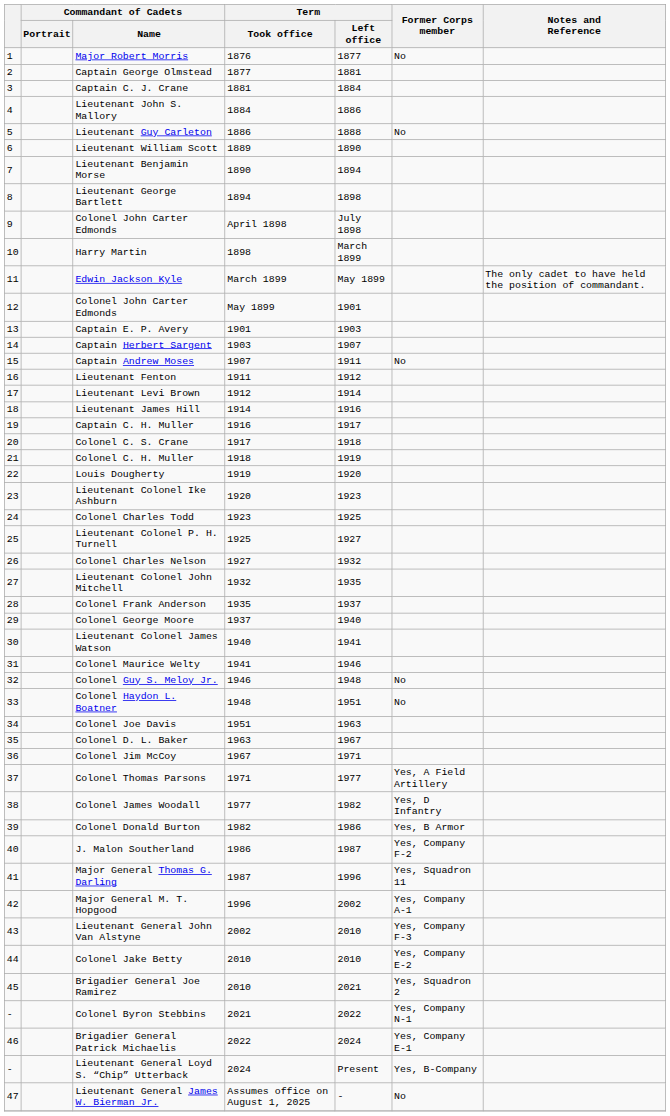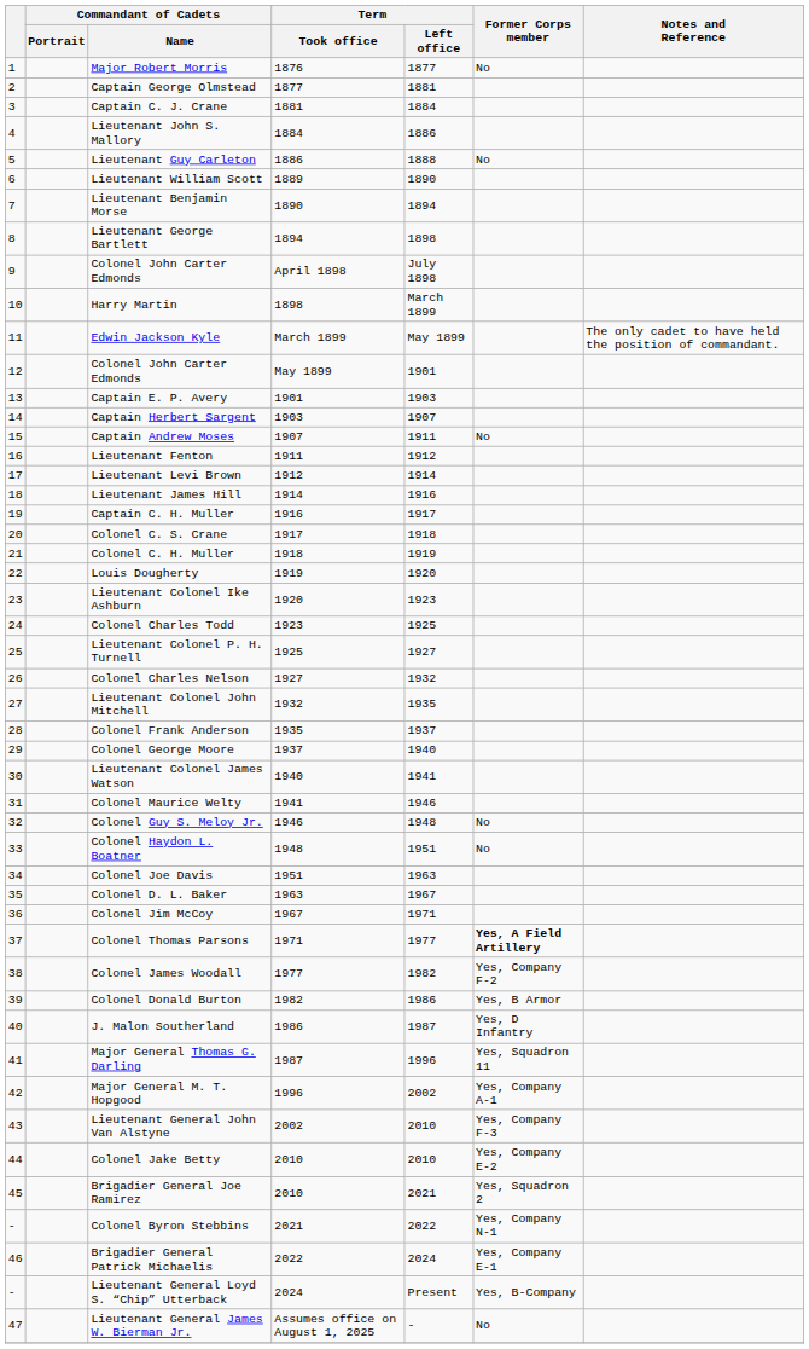 <table class="wikitable sortable">
 <tr>
 <th rowspan="2"></th>
 <th colspan="2">Commandant of Cadets</th>
 <th colspan="2">Term</th>
 <th rowspan="2">Former Corps member</th>
 <th rowspan="2">Notes and<br>Reference</th>
 </tr>
 <tr>
 <th>Portrait</th>
 <th>Name</th>
 <th>Took office</th>
 <th>Left office</th>
 </tr>
 <tr>
 <td>1</td>
 <td></td>
 <td><a href='#'>Major Robert Morris</a></td>
 <td>1876</td>
 <td>1877</td>
 <td>No</td>
 <td></td>
 </tr>
 <tr>
 <td>2</td>
 <td></td>
 <td>Captain George Olmstead</td>
 <td>1877</td>
 <td>1881</td>
 <td></td>
 <td></td>
 </tr>
 <tr>
 <td>3</td>
 <td></td>
 <td>Captain C. J. Crane</td>
 <td>1881</td>
 <td>1884</td>
 <td></td>
 <td></td>
 </tr>
 <tr>
 <td>4</td>
 <td></td>
 <td>Lieutenant John S. Mallory</td>
 <td>1884</td>
 <td>1886</td>
 <td></td>
 <td></td>
 </tr>
 <tr>
 <td>5</td>
 <td></td>
 <td>Lieutenant <a href='#'>Guy Carleton</a></td>
 <td>1886</td>
 <td>1888</td>
 <td>No</td>
 <td></td>
 </tr>
 <tr>
 <td>6</td>
 <td></td>
 <td>Lieutenant William Scott</td>
 <td>1889</td>
 <td>1890</td>
 <td></td>
 <td></td>
 </tr>
 <tr>
 <td>7</td>
 <td></td>
 <td>Lieutenant Benjamin Morse</td>
 <td>1890</td>
 <td>1894</td>
 <td></td>
 <td></td>
 </tr>
 <tr>
 <td>8</td>
 <td></td>
 <td>Lieutenant George Bartlett</td>
 <td>1894</td>
 <td>1898</td>
 <td></td>
 <td></td>
 </tr>
 <tr>
 <td>9</td>
 <td></td>
 <td>Colonel John Carter Edmonds</td>
 <td>April 1898</td>
 <td>July 1898</td>
 <td></td>
 <td></td>
 </tr>
 <tr>
 <td>10</td>
 <td></td>
 <td>Harry Martin</td>
 <td>1898</td>
 <td>March 1899</td>
 <td></td>
 <td></td>
 </tr>
 <tr>
 <td>11</td>
 <td></td>
 <td><a href='#'>Edwin Jackson Kyle</a></td>
 <td>March 1899</td>
 <td>May 1899</td>
 <td></td>
 <td>The only cadet to have held the position of commandant.</td>
 </tr>
 <tr>
 <td>12</td>
 <td></td>
 <td>Colonel John Carter Edmonds</td>
 <td>May 1899</td>
 <td>1901</td>
 <td></td>
 <td></td>
 </tr>
 <tr>
 <td>13</td>
 <td></td>
 <td>Captain E. P. Avery</td>
 <td>1901</td>
 <td>1903</td>
 <td></td>
 <td></td>
 </tr>
 <tr>
 <td>14</td>
 <td></td>
 <td>Captain <a href='#'>Herbert Sargent</a></td>
 <td>1903</td>
 <td>1907</td>
 <td></td>
 <td></td>
 </tr>
 <tr>
 <td>15</td>
 <td></td>
 <td>Captain <a href='#'>Andrew Moses</a></td>
 <td>1907</td>
 <td>1911</td>
 <td>No</td>
 <td></td>
 </tr>
 <tr>
 <td>16</td>
 <td></td>
 <td>Lieutenant Fenton</td>
 <td>1911</td>
 <td>1912</td>
 <td></td>
 <td></td>
 </tr>
 <tr>
 <td>17</td>
 <td></td>
 <td>Lieutenant Levi Brown</td>
 <td>1912</td>
 <td>1914</td>
 <td></td>
 <td></td>
 </tr>
 <tr>
 <td>18</td>
 <td></td>
 <td>Lieutenant James Hill</td>
 <td>1914</td>
 <td>1916</td>
 <td></td>
 <td></td>
 </tr>
 <tr>
 <td>19</td>
 <td></td>
 <td>Captain C. H. Muller</td>
 <td>1916</td>
 <td>1917</td>
 <td></td>
 <td></td>
 </tr>
 <tr>
 <td>20</td>
 <td></td>
 <td>Colonel C. S. Crane</td>
 <td>1917</td>
 <td>1918</td>
 <td></td>
 <td></td>
 </tr>
 <tr>
 <td>21</td>
 <td></td>
 <td>Colonel C. H. Muller</td>
 <td>1918</td>
 <td>1919</td>
 <td></td>
 <td></td>
 </tr>
 <tr>
 <td>22</td>
 <td></td>
 <td>Louis Dougherty</td>
 <td>1919</td>
 <td>1920</td>
 <td></td>
 <td></td>
 </tr>
 <tr>
 <td>23</td>
 <td></td>
 <td>Lieutenant Colonel Ike Ashburn</td>
 <td>1920</td>
 <td>1923</td>
 <td></td>
 <td></td>
 </tr>
 <tr>
 <td>24</td>
 <td></td>
 <td>Colonel Charles Todd</td>
 <td>1923</td>
 <td>1925</td>
 <td></td>
 <td></td>
 </tr>
 <tr>
 <td>25</td>
 <td></td>
 <td>Lieutenant Colonel P. H. Turnell</td>
 <td>1925</td>
 <td>1927</td>
 <td></td>
 <td></td>
 </tr>
 <tr>
 <td>26</td>
 <td></td>
 <td>Colonel Charles Nelson</td>
 <td>1927</td>
 <td>1932</td>
 <td></td>
 <td></td>
 </tr>
 <tr>
 <td>27</td>
 <td></td>
 <td>Lieutenant Colonel John Mitchell</td>
 <td>1932</td>
 <td>1935</td>
 <td></td>
 <td></td>
 </tr>
 <tr>
 <td>28</td>
 <td></td>
 <td>Colonel Frank Anderson</td>
 <td>1935</td>
 <td>1937</td>
 <td></td>
 <td></td>
 </tr>
 <tr>
 <td>29</td>
 <td></td>
 <td>Colonel George Moore</td>
 <td>1937</td>
 <td>1940</td>
 <td></td>
 <td></td>
 </tr>
 <tr>
 <td>30</td>
 <td></td>
 <td>Lieutenant Colonel James Watson</td>
 <td>1940</td>
 <td>1941</td>
 <td></td>
 <td></td>
 </tr>
 <tr>
 <td>31</td>
 <td></td>
 <td>Colonel Maurice Welty</td>
 <td>1941</td>
 <td>1946</td>
 <td></td>
 <td></td>
 </tr>
 <tr>
 <td>32</td>
 <td></td>
 <td>Colonel <a href='#'>Guy S. Meloy Jr.</a></td>
 <td>1946</td>
 <td>1948</td>
 <td>No</td>
 <td></td>
 </tr>
 <tr>
 <td>33</td>
 <td></td>
 <td>Colonel <a href='#'>Haydon L. Boatner</a></td>
 <td>1948</td>
 <td>1951</td>
 <td>No</td>
 <td></td>
 </tr>
 <tr>
 <td>34</td>
 <td></td>
 <td>Colonel Joe Davis</td>
 <td>1951</td>
 <td>1963</td>
 <td></td>
 <td></td>
 </tr>
 <tr>
 <td>35</td>
 <td></td>
 <td>Colonel D. L. Baker</td>
 <td>1963</td>
 <td>1967</td>
 <td></td>
 <td></td>
 </tr>
 <tr>
 <td>36</td>
 <td></td>
 <td>Colonel Jim McCoy</td>
 <td>1967</td>
 <td>1971</td>
 <td></td>
 <td></td>
 </tr>
 <tr>
 <td>37</td>
 <td></td>
 <td>Colonel Thomas Parsons</td>
 <td>1971</td>
 <td>1977</td>
-<td>Yes, A Field Artillery</td>
+<td><strong>Yes, A Field Artillery</strong></td>
 <td></td>
 </tr>
 <tr>
 <td>38</td>
 <td></td>
 <td>Colonel James Woodall</td>
 <td>1977</td>
 <td>1982</td>
-<td>Yes, D Infantry</td>
+<td>Yes, Company F-2</td>
 <td></td>
 </tr>
 <tr>
 <td>39</td>
 <td></td>
 <td>Colonel Donald Burton</td>
 <td>1982</td>
 <td>1986</td>
 <td>Yes, B Armor</td>
 <td></td>
 </tr>
 <tr>
 <td>40</td>
 <td></td>
 <td>J. Malon Southerland</td>
 <td>1986</td>
 <td>1987</td>
-<td>Yes, Company F-2</td>
+<td>Yes, D Infantry</td>
 <td></td>
 </tr>
 <tr>
 <td>41</td>
 <td></td>
 <td>Major General <a href='#'>Thomas G. Darling</a></td>
 <td>1987</td>
 <td>1996</td>
 <td>Yes, Squadron 11</td>
 <td></td>
 </tr>
 <tr>
 <td>42</td>
 <td></td>
 <td>Major General M. T. Hopgood</td>
 <td>1996</td>
 <td>2002</td>
 <td>Yes, Company A-1</td>
 <td></td>
 </tr>
 <tr>
 <td>43</td>
 <td></td>
 <td>Lieutenant General John Van Alstyne</td>
 <td>2002</td>
 <td>2010</td>
 <td>Yes, Company F-3</td>
 <td></td>
 </tr>
 <tr>
 <td>44</td>
 <td></td>
 <td>Colonel Jake Betty</td>
 <td>2010</td>
 <td>2010</td>
 <td>Yes, Company E-2</td>
 <td></td>
 </tr>
 <tr>
 <td>45</td>
 <td></td>
 <td>Brigadier General Joe Ramirez</td>
 <td>2010</td>
 <td>2021</td>
 <td>Yes, Squadron 2</td>
 <td></td>
 </tr>
 <tr>
 <td>-</td>
 <td></td>
 <td>Colonel Byron Stebbins</td>
 <td>2021</td>
 <td>2022</td>
 <td>Yes, Company N-1</td>
 <td></td>
 </tr>
 <tr>
 <td>46</td>
 <td></td>
 <td>Brigadier General Patrick Michaelis</td>
 <td>2022</td>
 <td>2024</td>
 <td>Yes, Company E-1</td>
 <td></td>
 </tr>
 <tr>
 <td>-</td>
 <td></td>
 <td>Lieutenant General Loyd S. “Chip” Utterback</td>
 <td>2024</td>
 <td>Present</td>
 <td>Yes, B-Company</td>
 <td></td>
 </tr>
 <tr>
 <td>47</td>
 <td></td>
 <td>Lieutenant General <a href='#'>James W. Bierman Jr.</a></td>
 <td>Assumes office on August 1, 2025</td>
 <td>-</td>
 <td>No</td>
 <td></td>
 </tr>
 <tr>
 </tr>
 </table>
